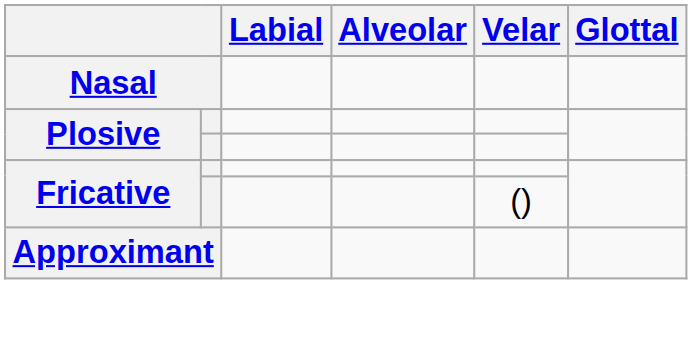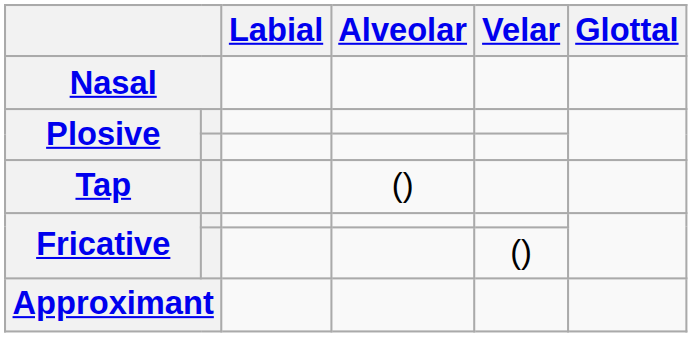 <table class="wikitable" style="text-align: center;">
 <tr>
 <th colspan="2"></th>
 <th scope="col"><a href='#'>Labial</a></th>
 <th scope="col"><a href='#'>Alveolar</a></th>
 <th scope="col"><a href='#'>Velar</a></th>
 <th scope="col"><a href='#'>Glottal</a></th>
 </tr>
 <tr>
 <th colspan="2" scope="row"><a href='#'>Nasal</a></th>
 <td></td>
 <td></td>
 <td></td>
 <td></td>
 </tr>
 <tr>
 <th rowspan="2" scope="row"><a href='#'>Plosive</a></th>
 <th scope="row"></th>
 <td></td>
 <td></td>
 <td></td>
 <td rowspan="2"></td>
 </tr>
 <tr>
 <th scope="row"></th>
 <td></td>
 <td></td>
 <td></td>
 </tr>
 <tr>
+<th><a href='#'>Tap</a></th>
+<th></th>
+<td></td>
+<td>()</td>
+<td></td>
+<td></td>
+</tr>
+<tr>
 <th rowspan="2" scope="row"><a href='#'>Fricative</a></th>
 <th scope="row"></th>
 <td></td>
 <td></td>
 <td></td>
 <td rowspan="2" scope="row"></td>
 </tr>
 <tr>
 <th scope="row"></th>
 <td></td>
 <td></td>
 <td>()</td>
 </tr>
 <tr>
 <th colspan="2" scope="row"><a href='#'>Approximant</a></th>
 <td></td>
 <td></td>
 <td></td>
 <td></td>
 </tr>
 </table>
